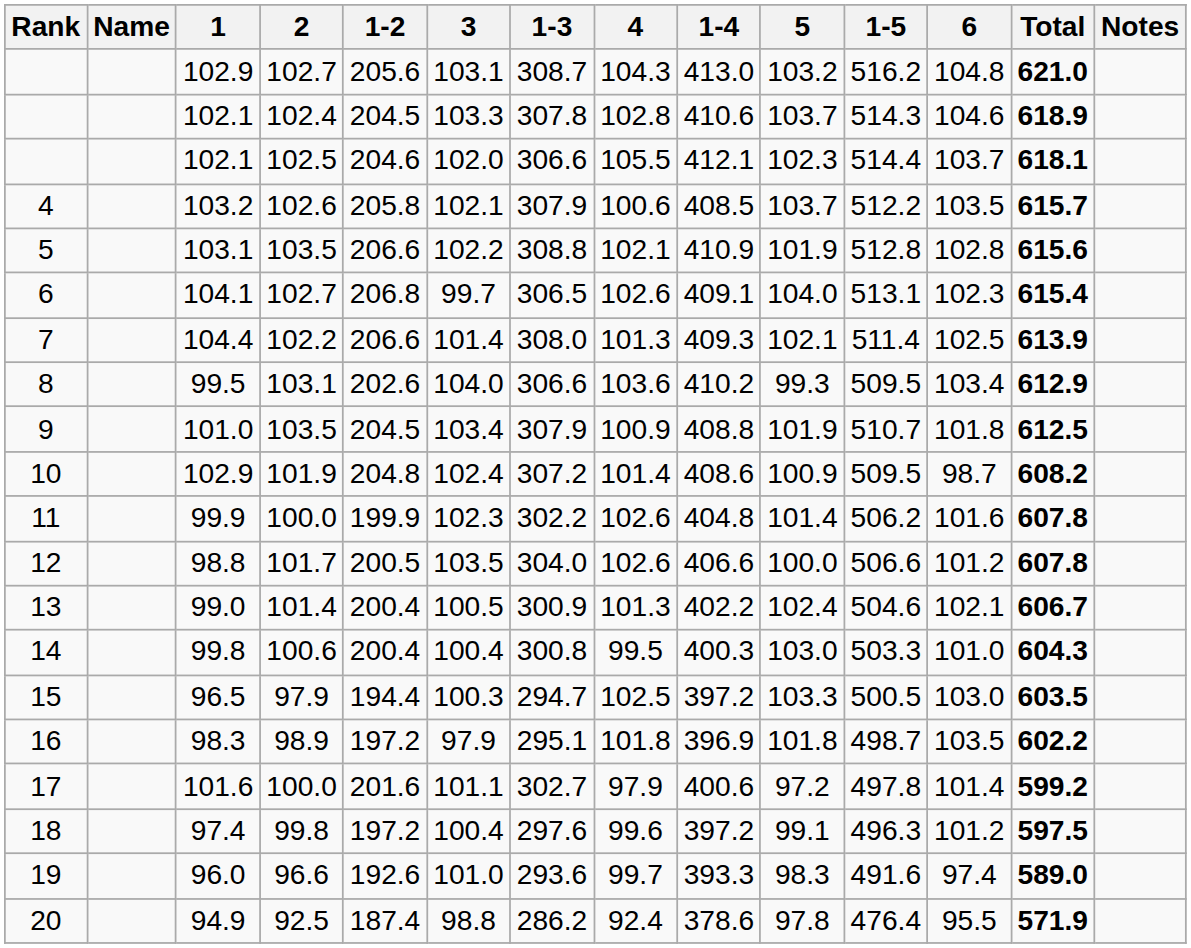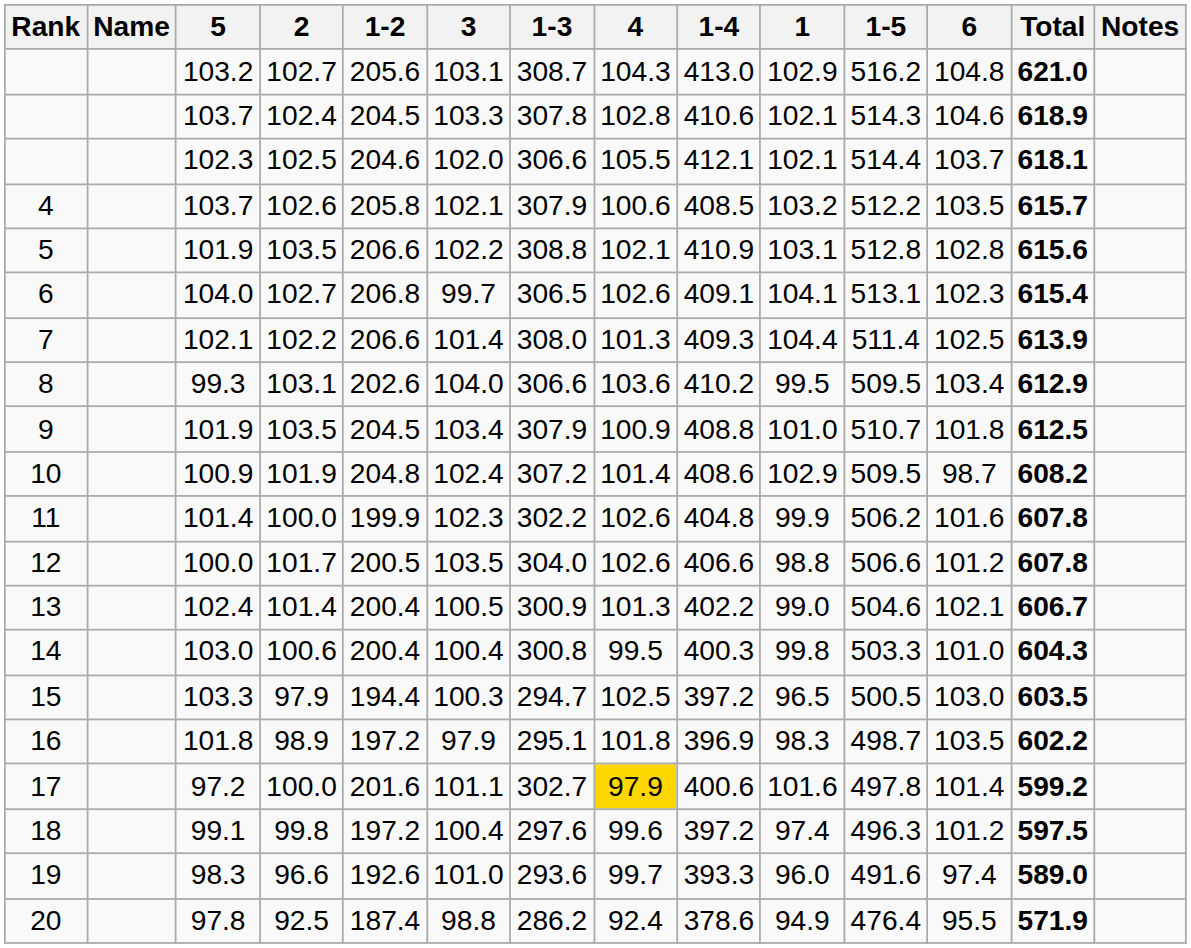 <table class="wikitable sortable" style="text-align:center;">
 <tr>
 <th>Rank</th>
 <th>Name</th>
-<th>1</th>
+<th>5</th>
 <th>2</th>
 <th>1-2</th>
 <th>3</th>
 <th>1-3</th>
 <th>4</th>
 <th>1-4</th>
-<th>5</th>
+<th>1</th>
 <th>1-5</th>
 <th>6</th>
 <th>Total</th>
 <th>Notes</th>
 </tr>
 <tr>
 <td></td>
 <td align=left></td>
-<td>102.9</td>
+<td>103.2</td>
 <td>102.7</td>
 <td>205.6</td>
 <td>103.1</td>
 <td>308.7</td>
 <td>104.3</td>
 <td>413.0</td>
-<td>103.2</td>
+<td>102.9</td>
 <td>516.2</td>
 <td>104.8</td>
 <td><strong>621.0</strong></td>
 <td></td>
 </tr>
 <tr>
 <td></td>
 <td align=left></td>
-<td>102.1</td>
+<td>103.7</td>
 <td>102.4</td>
 <td>204.5</td>
 <td>103.3</td>
 <td>307.8</td>
 <td>102.8</td>
 <td>410.6</td>
-<td>103.7</td>
+<td>102.1</td>
 <td>514.3</td>
 <td>104.6</td>
 <td><strong>618.9</strong></td>
 <td></td>
 </tr>
 <tr>
 <td></td>
 <td align=left></td>
-<td>102.1</td>
+<td>102.3</td>
 <td>102.5</td>
 <td>204.6</td>
 <td>102.0</td>
 <td>306.6</td>
 <td>105.5</td>
 <td>412.1</td>
-<td>102.3</td>
+<td>102.1</td>
 <td>514.4</td>
 <td>103.7</td>
 <td><strong>618.1</strong></td>
 <td></td>
 </tr>
 <tr>
 <td>4</td>
 <td align=left></td>
-<td>103.2</td>
+<td>103.7</td>
 <td>102.6</td>
 <td>205.8</td>
 <td>102.1</td>
 <td>307.9</td>
 <td>100.6</td>
 <td>408.5</td>
-<td>103.7</td>
+<td>103.2</td>
 <td>512.2</td>
 <td>103.5</td>
 <td><strong>615.7</strong></td>
 <td></td>
 </tr>
 <tr>
 <td>5</td>
 <td align=left></td>
-<td>103.1</td>
+<td>101.9</td>
 <td>103.5</td>
 <td>206.6</td>
 <td>102.2</td>
 <td>308.8</td>
 <td>102.1</td>
 <td>410.9</td>
-<td>101.9</td>
+<td>103.1</td>
 <td>512.8</td>
 <td>102.8</td>
 <td><strong>615.6</strong></td>
 <td></td>
 </tr>
 <tr>
 <td>6</td>
 <td align=left></td>
-<td>104.1</td>
+<td>104.0</td>
 <td>102.7</td>
 <td>206.8</td>
 <td>99.7</td>
 <td>306.5</td>
 <td>102.6</td>
 <td>409.1</td>
-<td>104.0</td>
+<td>104.1</td>
 <td>513.1</td>
 <td>102.3</td>
 <td><strong>615.4</strong></td>
 <td></td>
 </tr>
 <tr>
 <td>7</td>
 <td align=left></td>
-<td>104.4</td>
+<td>102.1</td>
 <td>102.2</td>
 <td>206.6</td>
 <td>101.4</td>
 <td>308.0</td>
 <td>101.3</td>
 <td>409.3</td>
-<td>102.1</td>
+<td>104.4</td>
 <td>511.4</td>
 <td>102.5</td>
 <td><strong>613.9</strong></td>
 <td></td>
 </tr>
 <tr>
 <td>8</td>
 <td align=left></td>
-<td>99.5</td>
+<td>99.3</td>
 <td>103.1</td>
 <td>202.6</td>
 <td>104.0</td>
 <td>306.6</td>
 <td>103.6</td>
 <td>410.2</td>
-<td>99.3</td>
+<td>99.5</td>
 <td>509.5</td>
 <td>103.4</td>
 <td><strong>612.9</strong></td>
 <td></td>
 </tr>
 <tr>
 <td>9</td>
 <td align=left></td>
-<td>101.0</td>
+<td>101.9</td>
 <td>103.5</td>
 <td>204.5</td>
 <td>103.4</td>
 <td>307.9</td>
 <td>100.9</td>
 <td>408.8</td>
-<td>101.9</td>
+<td>101.0</td>
 <td>510.7</td>
 <td>101.8</td>
 <td><strong>612.5</strong></td>
 <td></td>
 </tr>
 <tr>
 <td>10</td>
 <td align=left></td>
-<td>102.9</td>
+<td>100.9</td>
 <td>101.9</td>
 <td>204.8</td>
 <td>102.4</td>
 <td>307.2</td>
 <td>101.4</td>
 <td>408.6</td>
-<td>100.9</td>
+<td>102.9</td>
 <td>509.5</td>
 <td>98.7</td>
 <td><strong>608.2</strong></td>
 <td></td>
 </tr>
 <tr>
 <td>11</td>
 <td align=left></td>
-<td>99.9</td>
+<td>101.4</td>
 <td>100.0</td>
 <td>199.9</td>
 <td>102.3</td>
 <td>302.2</td>
 <td>102.6</td>
 <td>404.8</td>
-<td>101.4</td>
+<td>99.9</td>
 <td>506.2</td>
 <td>101.6</td>
 <td><strong>607.8</strong></td>
 <td></td>
 </tr>
 <tr>
 <td>12</td>
 <td align=left></td>
-<td>98.8</td>
+<td>100.0</td>
 <td>101.7</td>
 <td>200.5</td>
 <td>103.5</td>
 <td>304.0</td>
 <td>102.6</td>
 <td>406.6</td>
-<td>100.0</td>
+<td>98.8</td>
 <td>506.6</td>
 <td>101.2</td>
 <td><strong>607.8</strong></td>
 <td></td>
 </tr>
 <tr>
 <td>13</td>
 <td align=left></td>
-<td>99.0</td>
+<td>102.4</td>
 <td>101.4</td>
 <td>200.4</td>
 <td>100.5</td>
 <td>300.9</td>
 <td>101.3</td>
 <td>402.2</td>
-<td>102.4</td>
+<td>99.0</td>
 <td>504.6</td>
 <td>102.1</td>
 <td><strong>606.7</strong></td>
 <td></td>
 </tr>
 <tr>
 <td>14</td>
 <td align=left></td>
-<td>99.8</td>
+<td>103.0</td>
 <td>100.6</td>
 <td>200.4</td>
 <td>100.4</td>
 <td>300.8</td>
 <td>99.5</td>
 <td>400.3</td>
-<td>103.0</td>
+<td>99.8</td>
 <td>503.3</td>
 <td>101.0</td>
 <td><strong>604.3</strong></td>
 <td></td>
 </tr>
 <tr>
 <td>15</td>
 <td align=left></td>
-<td>96.5</td>
+<td>103.3</td>
 <td>97.9</td>
 <td>194.4</td>
 <td>100.3</td>
 <td>294.7</td>
 <td>102.5</td>
 <td>397.2</td>
-<td>103.3</td>
+<td>96.5</td>
 <td>500.5</td>
 <td>103.0</td>
 <td><strong>603.5</strong></td>
 <td></td>
 </tr>
 <tr>
 <td>16</td>
 <td align=left></td>
-<td>98.3</td>
+<td>101.8</td>
 <td>98.9</td>
 <td>197.2</td>
 <td>97.9</td>
 <td>295.1</td>
 <td>101.8</td>
 <td>396.9</td>
-<td>101.8</td>
+<td>98.3</td>
 <td>498.7</td>
 <td>103.5</td>
 <td><strong>602.2</strong></td>
 <td></td>
 </tr>
 <tr>
 <td>17</td>
 <td align=left></td>
-<td>101.6</td>
+<td>97.2</td>
 <td>100.0</td>
 <td>201.6</td>
 <td>101.1</td>
 <td>302.7</td>
-<td>97.9</td>
+<td style="background: gold;">97.9</td>
 <td>400.6</td>
-<td>97.2</td>
+<td>101.6</td>
 <td>497.8</td>
 <td>101.4</td>
 <td><strong>599.2</strong></td>
 <td></td>
 </tr>
 <tr>
 <td>18</td>
 <td align=left></td>
-<td>97.4</td>
+<td>99.1</td>
 <td>99.8</td>
 <td>197.2</td>
 <td>100.4</td>
 <td>297.6</td>
 <td>99.6</td>
 <td>397.2</td>
-<td>99.1</td>
+<td>97.4</td>
 <td>496.3</td>
 <td>101.2</td>
 <td><strong>597.5</strong></td>
 <td></td>
 </tr>
 <tr>
 <td>19</td>
 <td align=left></td>
-<td>96.0</td>
+<td>98.3</td>
 <td>96.6</td>
 <td>192.6</td>
 <td>101.0</td>
 <td>293.6</td>
 <td>99.7</td>
 <td>393.3</td>
-<td>98.3</td>
+<td>96.0</td>
 <td>491.6</td>
 <td>97.4</td>
 <td><strong>589.0</strong></td>
 <td></td>
 </tr>
 <tr>
 <td>20</td>
 <td align=left></td>
-<td>94.9</td>
+<td>97.8</td>
 <td>92.5</td>
 <td>187.4</td>
 <td>98.8</td>
 <td>286.2</td>
 <td>92.4</td>
 <td>378.6</td>
-<td>97.8</td>
+<td>94.9</td>
 <td>476.4</td>
 <td>95.5</td>
 <td><strong>571.9</strong></td>
 <td></td>
 </tr>
 </table>
